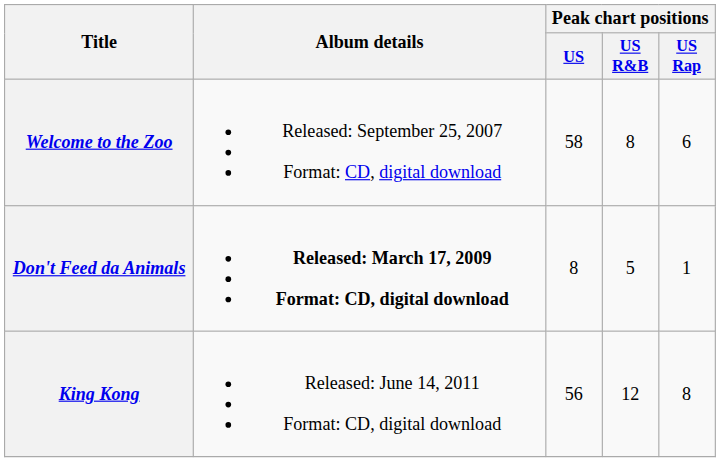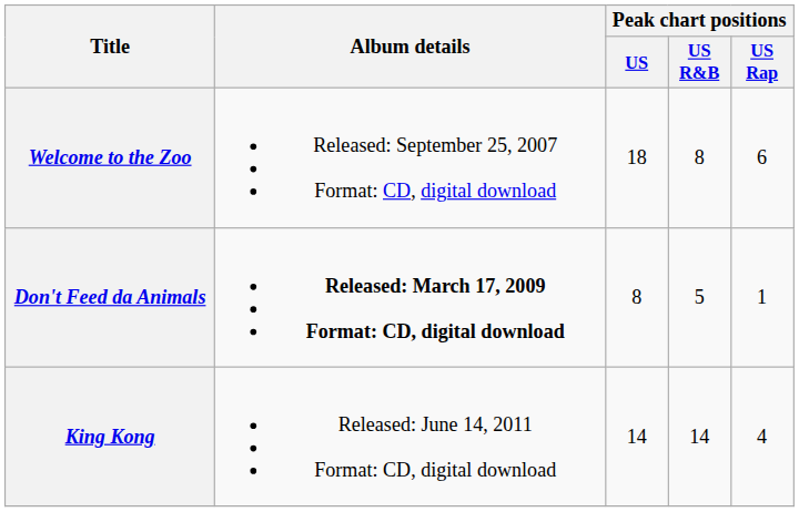 <table class="wikitable plainrowheaders" style="text-align:center;" border="1">
 <tr>
 <th scope="col" rowspan="2" style="width:10em;">Title</th>
 <th scope="col" rowspan="2" style="width:19em;">Album details</th>
 <th scope="col" colspan="3">Peak chart positions</th>
 </tr>
 <tr>
 <th style="width:3em;font-size:90%;"><a href='#'>US</a><br></th>
 <th style="width:3em;font-size:90%;"><a href='#'>US<br>R&B</a><br></th>
 <th style="width:3em;font-size:90%;"><a href='#'>US<br>Rap</a><br></th>
 </tr>
 <tr>
 <th scope="row"><em><a href='#'>Welcome to the Zoo</a></em></th>
 <td><br><ul><li>Released: September 25, 2007</li><li></li><li>Format: <a href='#'>CD</a>, <a href='#'>digital download</a></li></ul></td>
-<td>58</td>
+<td>18</td>
 <td>8</td>
 <td>6</td>
 </tr>
 <tr>
 <th scope="row"><em><a href='#'>Don't Feed da Animals</a></em></th>
 <td><strong><br><ul><li>Released: March 17, 2009</li><li></li><li>Format: CD, digital download</li></ul></strong></td>
 <td>8</td>
 <td>5</td>
 <td>1</td>
 </tr>
 <tr>
 <th scope="row"><em><a href='#'>King Kong</a></em></th>
 <td><br><ul><li>Released: June 14, 2011</li><li></li><li>Format: CD, digital download</li></ul></td>
-<td>56</td>
-<td>12</td>
-<td>8</td>
+<td>14</td>
+<td>14</td>
+<td>4</td>
 </tr>
 <tr>
 </tr>
 </table>
